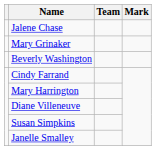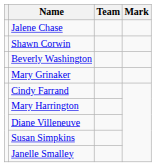 <table class=wikitable>
 <tr>
 <th></th>
 <th>Name</th>
 <th>Team</th>
 <th>Mark</th>
 </tr>
 <tr>
 <td></td>
 <td><a href='#'>Jalene Chase</a></td>
 <td></td>
 <td></td>
 </tr>
 <tr>
 <td></td>
-<td><a href='#'>Mary Grinaker</a></td>
+<td><a href='#'>Shawn Corwin</a></td>
 <td></td>
 <td></td>
 </tr>
 <tr>
 <td></td>
 <td><a href='#'>Beverly Washington</a></td>
+<td></td>
+<td></td>
+</tr>
+<tr>
+<td></td>
+<td><a href='#'>Mary Grinaker</a></td>
 <td></td>
 <td></td>
 </tr>
 <tr>
 <td rowspan=5></td>
 <td><a href='#'>Cindy Farrand</a></td>
 <td></td>
 <td rowspan=5></td>
 </tr>
 <tr>
 <td><a href='#'>Mary Harrington</a></td>
 <td></td>
 </tr>
 <tr>
 <td><a href='#'>Diane Villeneuve</a></td>
 <td></td>
 </tr>
 <tr>
 <td><a href='#'>Susan Simpkins</a></td>
 <td></td>
 </tr>
 <tr>
 <td><a href='#'>Janelle Smalley</a></td>
 <td></td>
 </tr>
 </table>
